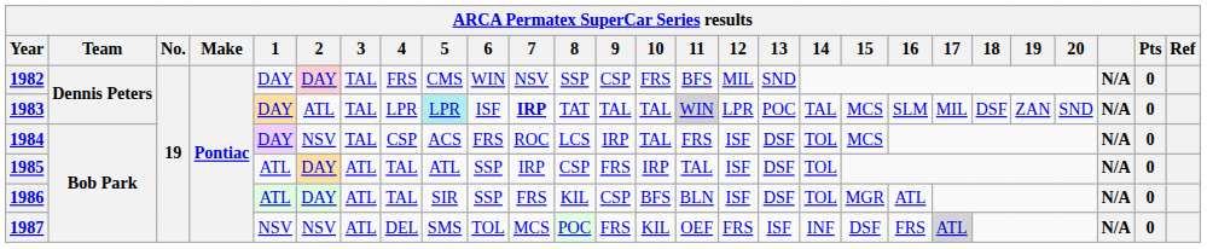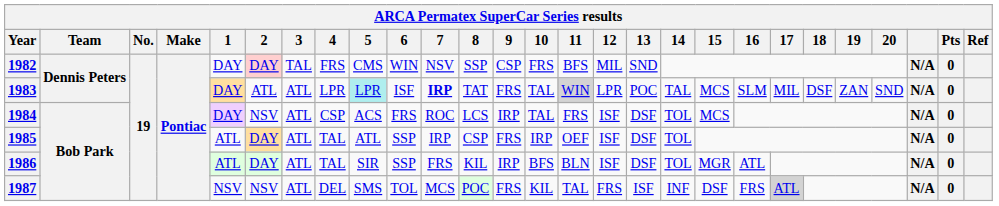 <table class="wikitable" style="text-align:center; font-size:75%">
 <tr>
 <th colspan=32><a href='#'>ARCA Permatex SuperCar Series</a> results</th>
 </tr>
 <tr>
 <th>Year</th>
 <th>Team</th>
 <th>No.</th>
 <th>Make</th>
 <th>1</th>
 <th>2</th>
 <th>3</th>
 <th>4</th>
 <th>5</th>
 <th>6</th>
 <th>7</th>
 <th>8</th>
 <th>9</th>
 <th>10</th>
 <th>11</th>
 <th>12</th>
 <th>13</th>
 <th>14</th>
 <th>15</th>
 <th>16</th>
 <th>17</th>
 <th>18</th>
 <th>19</th>
 <th>20</th>
 <th></th>
 <th>Pts</th>
 <th>Ref</th>
 </tr>
 <tr>
 <th><a href='#'>1982</a></th>
 <th rowspan=2>Dennis Peters</th>
 <th rowspan=6>19</th>
 <th rowspan=6><a href='#'>Pontiac</a></th>
 <td><a href='#'>DAY</a></td>
 <td style="background:#FFCFCF;"><a href='#'>DAY</a><br></td>
 <td><a href='#'>TAL</a></td>
 <td><a href='#'>FRS</a></td>
 <td><a href='#'>CMS</a></td>
 <td><a href='#'>WIN</a></td>
 <td><a href='#'>NSV</a></td>
 <td><a href='#'>SSP</a></td>
 <td><a href='#'>CSP</a></td>
 <td><a href='#'>FRS</a></td>
 <td><a href='#'>BFS</a></td>
 <td><a href='#'>MIL</a></td>
 <td><a href='#'>SND</a></td>
 <td colspan=7></td>
 <th>N/A</th>
 <th>0</th>
 <th></th>
 </tr>
 <tr>
 <th><a href='#'>1983</a></th>
 <td style="background:#FFDF9F;"><a href='#'>DAY</a><br></td>
 <td><a href='#'>ATL</a></td>
-<td><a href='#'>TAL</a></td>
+<td><a href='#'>ATL</a></td>
 <td><a href='#'>LPR</a></td>
 <td style="background: paleturquoise;"><a href='#'>LPR</a></td>
 <td><a href='#'>ISF</a></td>
 <td><strong><a href='#'>IRP</a></strong></td>
 <td><a href='#'>TAT</a></td>
-<td><a href='#'>TAL</a></td>
+<td><a href='#'>FRS</a></td>
 <td><a href='#'>TAL</a></td>
 <td style="background: lightgrey;"><a href='#'>WIN</a></td>
 <td><a href='#'>LPR</a></td>
 <td><a href='#'>POC</a></td>
 <td><a href='#'>TAL</a></td>
 <td><a href='#'>MCS</a></td>
 <td><a href='#'>SLM</a></td>
 <td><a href='#'>MIL</a></td>
 <td><a href='#'>DSF</a></td>
 <td><a href='#'>ZAN</a></td>
 <td><a href='#'>SND</a></td>
 <th>N/A</th>
 <th>0</th>
 <th></th>
 </tr>
 <tr>
 <th><a href='#'>1984</a></th>
 <th rowspan=4>Bob Park</th>
 <td style="background:#EFCFFF;"><a href='#'>DAY</a><br></td>
 <td><a href='#'>NSV</a></td>
-<td><a href='#'>TAL</a></td>
+<td><a href='#'>ATL</a></td>
 <td><a href='#'>CSP</a></td>
 <td><a href='#'>ACS</a></td>
 <td><a href='#'>FRS</a></td>
 <td><a href='#'>ROC</a></td>
 <td><a href='#'>LCS</a></td>
 <td><a href='#'>IRP</a></td>
 <td><a href='#'>TAL</a></td>
 <td><a href='#'>FRS</a></td>
 <td><a href='#'>ISF</a></td>
 <td><a href='#'>DSF</a></td>
 <td><a href='#'>TOL</a></td>
 <td><a href='#'>MCS</a></td>
 <td colspan=5></td>
 <th>N/A</th>
 <th>0</th>
 <th></th>
 </tr>
 <tr>
 <th><a href='#'>1985</a></th>
 <td><a href='#'>ATL</a></td>
 <td style="background:#FFDF9F;"><a href='#'>DAY</a><br></td>
 <td><a href='#'>ATL</a></td>
 <td><a href='#'>TAL</a></td>
 <td><a href='#'>ATL</a></td>
 <td><a href='#'>SSP</a></td>
 <td><a href='#'>IRP</a></td>
 <td><a href='#'>CSP</a></td>
 <td><a href='#'>FRS</a></td>
 <td><a href='#'>IRP</a></td>
-<td><a href='#'>TAL</a></td>
+<td><a href='#'>OEF</a></td>
 <td><a href='#'>ISF</a></td>
 <td><a href='#'>DSF</a></td>
 <td><a href='#'>TOL</a></td>
 <td colspan=6></td>
 <th>N/A</th>
 <th>0</th>
 <th></th>
 </tr>
 <tr>
 <th><a href='#'>1986</a></th>
 <td style="background:#DFFFDF;"><a href='#'>ATL</a><br></td>
 <td style="background:#DFFFDF;"><a href='#'>DAY</a><br></td>
 <td><a href='#'>ATL</a></td>
 <td><a href='#'>TAL</a></td>
 <td><a href='#'>SIR</a></td>
 <td><a href='#'>SSP</a></td>
 <td><a href='#'>FRS</a></td>
 <td><a href='#'>KIL</a></td>
-<td><a href='#'>CSP</a></td>
+<td><a href='#'>IRP</a></td>
 <td><a href='#'>BFS</a></td>
 <td><a href='#'>BLN</a></td>
 <td><a href='#'>ISF</a></td>
 <td><a href='#'>DSF</a></td>
 <td><a href='#'>TOL</a></td>
 <td><a href='#'>MGR</a></td>
 <td><a href='#'>ATL</a></td>
 <td colspan=4></td>
 <th>N/A</th>
 <th>0</th>
 <th></th>
 </tr>
 <tr>
 <th><a href='#'>1987</a></th>
 <td><a href='#'>NSV</a></td>
 <td><a href='#'>NSV</a></td>
 <td><a href='#'>ATL</a></td>
 <td><a href='#'>DEL</a></td>
 <td><a href='#'>SMS</a></td>
 <td><a href='#'>TOL</a></td>
 <td><a href='#'>MCS</a></td>
 <td style="background:#DFFFDF;"><a href='#'>POC</a><br></td>
 <td><a href='#'>FRS</a></td>
 <td><a href='#'>KIL</a></td>
-<td><a href='#'>OEF</a></td>
+<td><a href='#'>TAL</a></td>
 <td><a href='#'>FRS</a></td>
 <td><a href='#'>ISF</a></td>
 <td><a href='#'>INF</a></td>
 <td><a href='#'>DSF</a></td>
 <td><a href='#'>FRS</a></td>
 <td style="background: lightgrey;"><a href='#'>ATL</a></td>
 <td colspan=3></td>
 <th>N/A</th>
 <th>0</th>
 <th></th>
 </tr>
 </table>
